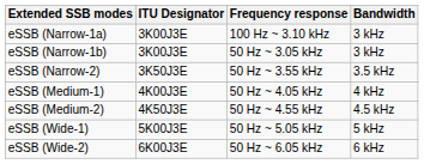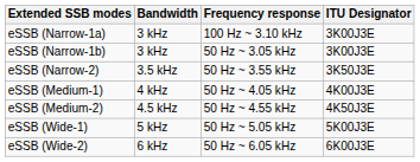 <table class="wikitable">
 <tr>
 <th>Extended SSB modes</th>
+<th>Bandwidth</th>
+<th>Frequency response</th>
 <th>ITU Designator</th>
-<th>Frequency response</th>
-<th>Bandwidth</th>
 </tr>
 <tr>
 <td>eSSB (Narrow-1a)</td>
+<td>3 kHz</td>
+<td>100 Hz ~ 3.10 kHz</td>
 <td>3K00J3E</td>
-<td>100 Hz ~ 3.10 kHz</td>
-<td>3 kHz</td>
 </tr>
 <tr>
 <td>eSSB (Narrow-1b)</td>
+<td>3 kHz</td>
+<td>50 Hz ~ 3.05 kHz</td>
 <td>3K00J3E</td>
-<td>50 Hz ~ 3.05 kHz</td>
-<td>3 kHz</td>
 </tr>
 <tr>
 <td>eSSB (Narrow-2)</td>
+<td>3.5 kHz</td>
+<td>50 Hz ~ 3.55 kHz</td>
 <td>3K50J3E</td>
-<td>50 Hz ~ 3.55 kHz</td>
-<td>3.5 kHz</td>
 </tr>
 <tr>
 <td>eSSB (Medium-1)</td>
+<td>4 kHz</td>
+<td>50 Hz ~ 4.05 kHz</td>
 <td>4K00J3E</td>
-<td>50 Hz ~ 4.05 kHz</td>
-<td>4 kHz</td>
 </tr>
 <tr>
 <td>eSSB (Medium-2)</td>
+<td>4.5 kHz</td>
+<td>50 Hz ~ 4.55 kHz</td>
 <td>4K50J3E</td>
-<td>50 Hz ~ 4.55 kHz</td>
-<td>4.5 kHz</td>
 </tr>
 <tr>
 <td>eSSB (Wide-1)</td>
+<td>5 kHz</td>
+<td>50 Hz ~ 5.05 kHz</td>
 <td>5K00J3E</td>
-<td>50 Hz ~ 5.05 kHz</td>
-<td>5 kHz</td>
 </tr>
 <tr>
 <td>eSSB (Wide-2)</td>
+<td>6 kHz</td>
+<td>50 Hz ~ 6.05 kHz</td>
 <td>6K00J3E</td>
-<td>50 Hz ~ 6.05 kHz</td>
-<td>6 kHz</td>
 </tr>
 </table>
